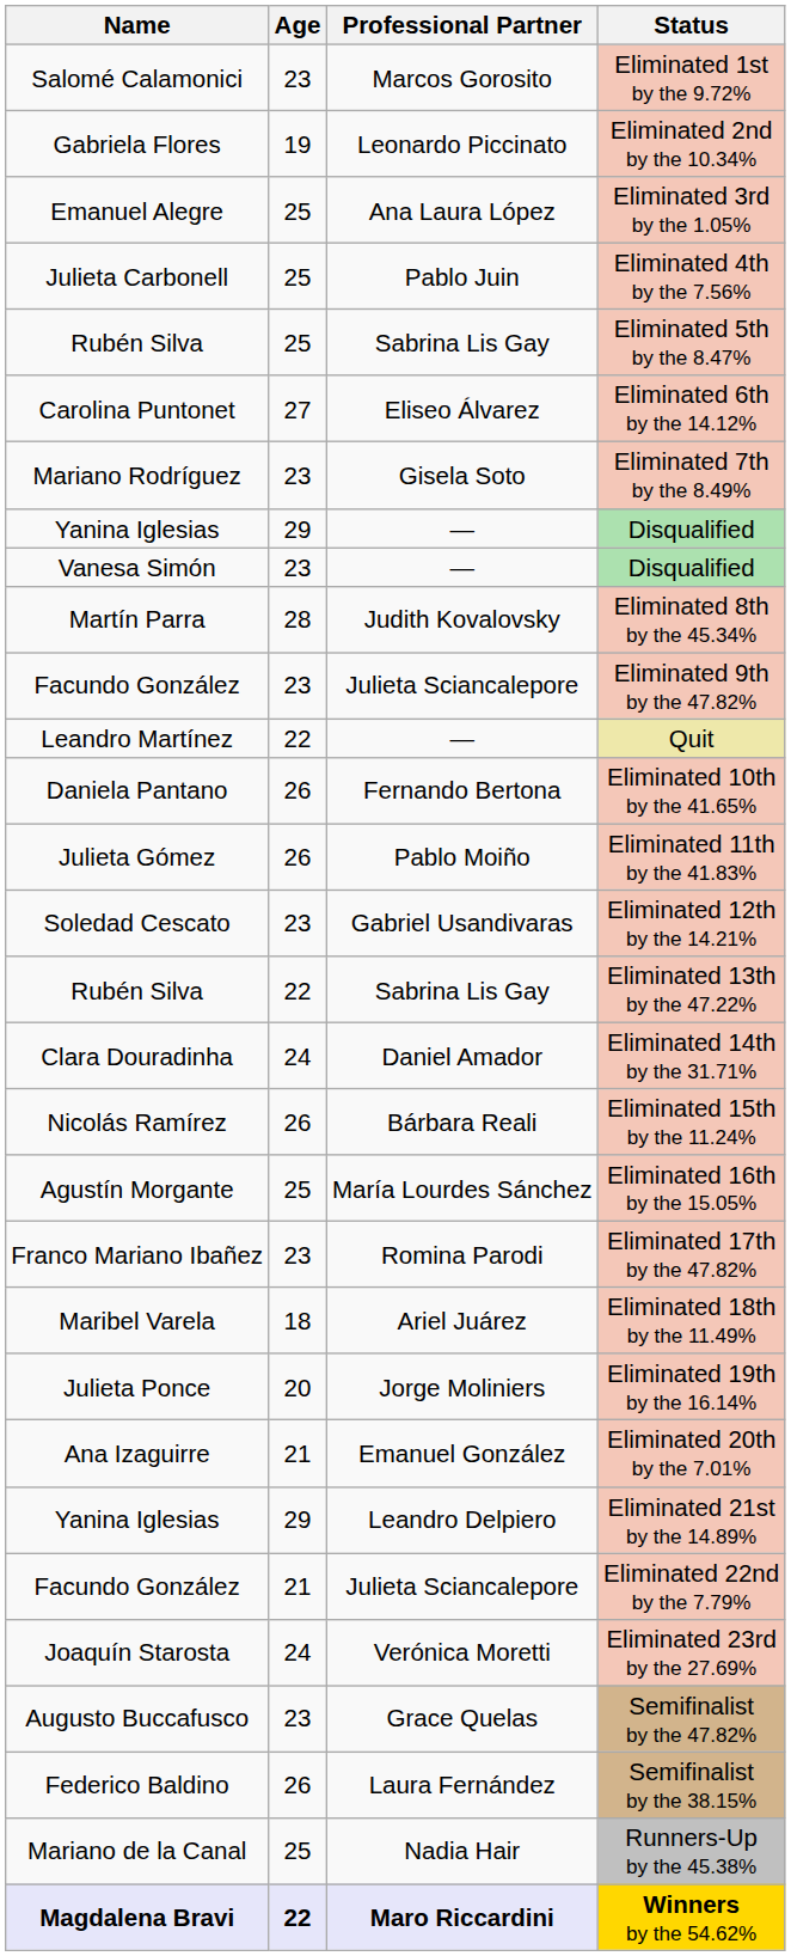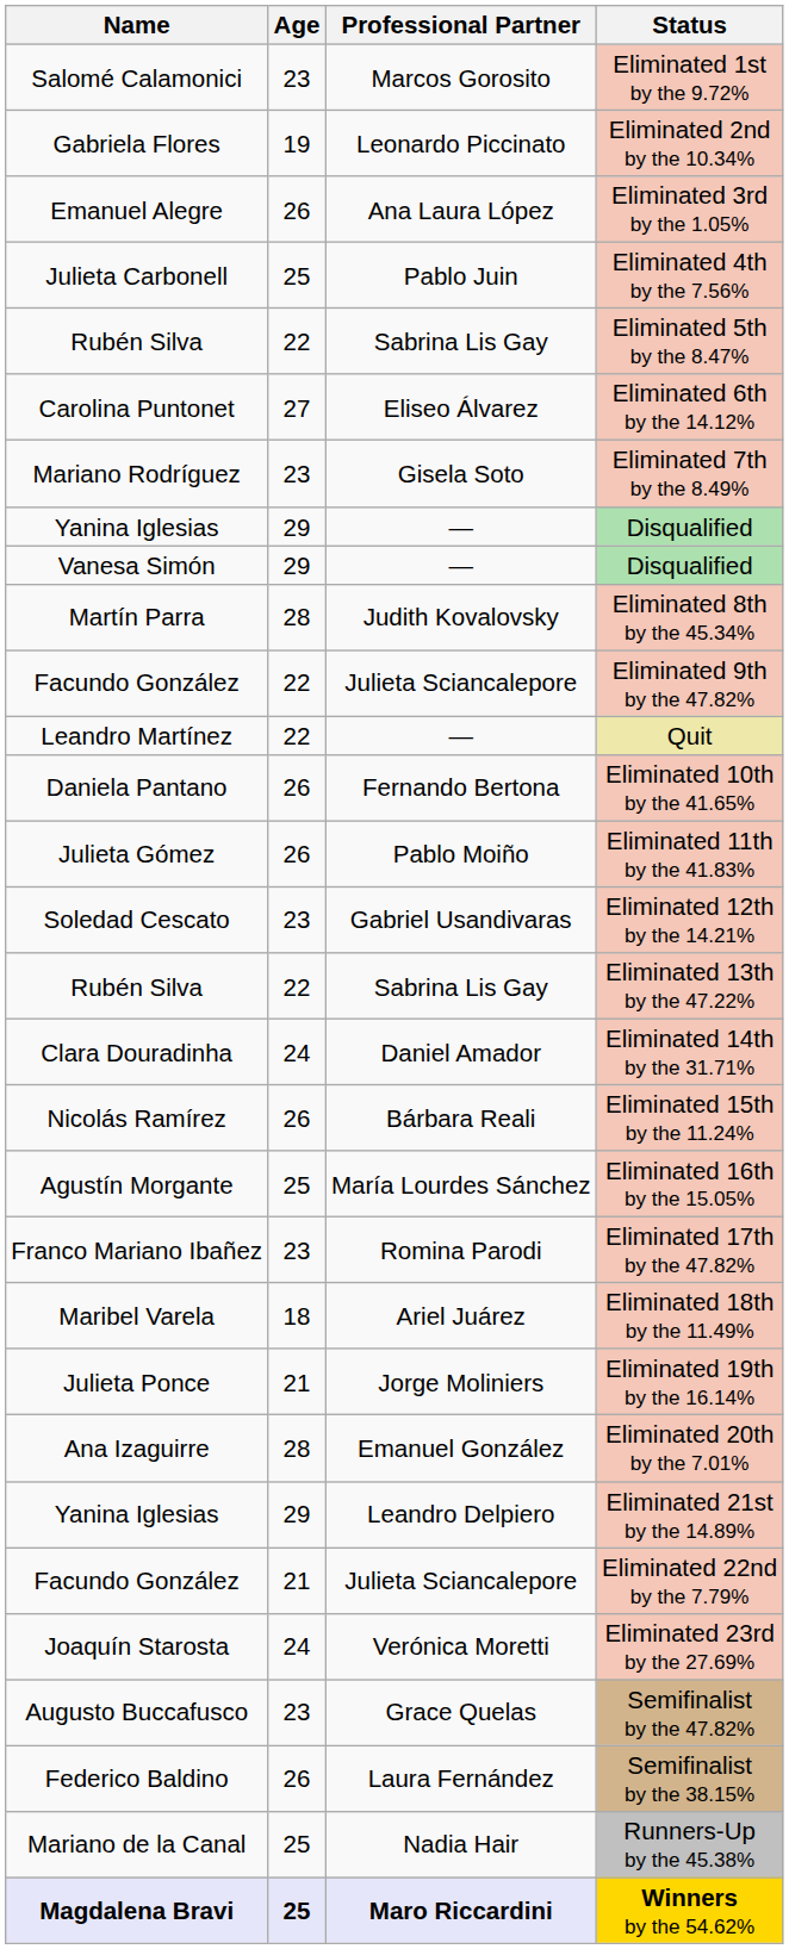 <table class="wikitable sortable" style="margin: 1em auto; font-size:95%; text-align:center;">
 <tr>
 <th>Name</th>
 <th>Age</th>
 <th>Professional Partner</th>
 <th>Status</th>
 </tr>
 <tr>
 <td>Salomé Calamonici</td>
 <td>23</td>
 <td>Marcos Gorosito</td>
 <td bgcolor="#f4c7b8">Eliminated 1st<br><small>by the 9.72%</small></td>
 </tr>
 <tr>
 <td>Gabriela Flores</td>
 <td>19</td>
 <td>Leonardo Piccinato</td>
 <td bgcolor="#f4c7b8">Eliminated 2nd<br><small>by the 10.34%</small></td>
 </tr>
 <tr>
 <td>Emanuel Alegre</td>
-<td>25</td>
+<td>26</td>
 <td>Ana Laura López</td>
 <td bgcolor="#f4c7b8">Eliminated 3rd<br><small>by the 1.05%</small></td>
 </tr>
 <tr>
 <td>Julieta Carbonell</td>
 <td>25</td>
 <td>Pablo Juin</td>
 <td bgcolor="#f4c7b8">Eliminated 4th<br><small>by the 7.56%</small></td>
 </tr>
 <tr>
 <td>Rubén Silva</td>
-<td>25</td>
+<td>22</td>
 <td>Sabrina Lis Gay</td>
 <td bgcolor="#f4c7b8">Eliminated 5th<br><small>by the 8.47%</small></td>
 </tr>
 <tr>
 <td>Carolina Puntonet</td>
 <td>27</td>
 <td>Eliseo Álvarez</td>
 <td bgcolor="#f4c7b8">Eliminated 6th<br><small>by the 14.12%</small></td>
 </tr>
 <tr>
 <td>Mariano Rodríguez</td>
 <td>23</td>
 <td>Gisela Soto</td>
 <td bgcolor="#f4c7b8">Eliminated 7th<br><small>by the 8.49%</small></td>
 </tr>
 <tr>
 <td>Yanina Iglesias</td>
 <td>29</td>
 <td>—</td>
 <td bgcolor="#ACE1AF">Disqualified</td>
 </tr>
 <tr>
 <td>Vanesa Simón</td>
-<td>23</td>
+<td>29</td>
 <td>—</td>
 <td bgcolor="#ACE1AF">Disqualified</td>
 </tr>
 <tr>
 <td>Martín Parra</td>
 <td>28</td>
 <td>Judith Kovalovsky</td>
 <td bgcolor="#f4c7b8">Eliminated 8th<br><small>by the 45.34%</small></td>
 </tr>
 <tr>
 <td>Facundo González</td>
-<td>23</td>
+<td>22</td>
 <td>Julieta Sciancalepore</td>
 <td bgcolor="#f4c7b8">Eliminated 9th<br><small>by the 47.82%</small></td>
 </tr>
 <tr>
 <td>Leandro Martínez</td>
 <td>22</td>
 <td>—</td>
 <td bgcolor="palegoldenrod">Quit</td>
 </tr>
 <tr>
 <td>Daniela Pantano</td>
 <td>26</td>
 <td>Fernando Bertona</td>
 <td bgcolor="#f4c7b8">Eliminated 10th<br><small>by the 41.65%</small></td>
 </tr>
 <tr>
 <td>Julieta Gómez</td>
 <td>26</td>
 <td>Pablo Moiño</td>
 <td bgcolor="#f4c7b8">Eliminated 11th<br><small>by the 41.83%</small></td>
 </tr>
 <tr>
 <td>Soledad Cescato</td>
 <td>23</td>
 <td>Gabriel Usandivaras</td>
 <td bgcolor="#f4c7b8">Eliminated 12th<br><small>by the 14.21%</small></td>
 </tr>
 <tr>
 <td>Rubén Silva</td>
 <td>22</td>
 <td>Sabrina Lis Gay</td>
 <td bgcolor="#f4c7b8">Eliminated 13th<br><small>by the 47.22%</small></td>
 </tr>
 <tr>
 <td>Clara Douradinha</td>
 <td>24</td>
 <td>Daniel Amador</td>
 <td bgcolor="#f4c7b8">Eliminated 14th<br><small>by the 31.71%</small></td>
 </tr>
 <tr>
 <td>Nicolás Ramírez</td>
 <td>26</td>
 <td>Bárbara Reali</td>
 <td bgcolor="#f4c7b8">Eliminated 15th<br><small>by the 11.24%</small></td>
 </tr>
 <tr>
 <td>Agustín Morgante</td>
 <td>25</td>
 <td>María Lourdes Sánchez</td>
 <td bgcolor="#f4c7b8">Eliminated 16th<br><small>by the 15.05%</small></td>
 </tr>
 <tr>
 <td>Franco Mariano Ibañez</td>
 <td>23</td>
 <td>Romina Parodi</td>
 <td bgcolor="#f4c7b8">Eliminated 17th<br><small>by the 47.82%</small></td>
 </tr>
 <tr>
 <td>Maribel Varela</td>
 <td>18</td>
 <td>Ariel Juárez</td>
 <td bgcolor="#f4c7b8">Eliminated 18th<br><small>by the 11.49%</small></td>
 </tr>
 <tr>
 <td>Julieta Ponce</td>
-<td>20</td>
+<td>21</td>
 <td>Jorge Moliniers</td>
 <td bgcolor="#f4c7b8">Eliminated 19th<br><small>by the 16.14%</small></td>
 </tr>
 <tr>
 <td>Ana Izaguirre</td>
-<td>21</td>
+<td>28</td>
 <td>Emanuel González</td>
 <td bgcolor="#f4c7b8">Eliminated 20th<br><small>by the 7.01%</small></td>
 </tr>
 <tr>
 <td>Yanina Iglesias</td>
 <td>29</td>
 <td>Leandro Delpiero</td>
 <td bgcolor="#f4c7b8">Eliminated 21st<br><small>by the 14.89%</small></td>
 </tr>
 <tr>
 <td>Facundo González</td>
 <td>21</td>
 <td>Julieta Sciancalepore</td>
 <td bgcolor="#f4c7b8">Eliminated 22nd<br><small>by the 7.79%</small></td>
 </tr>
 <tr>
 <td>Joaquín Starosta</td>
 <td>24</td>
 <td>Verónica Moretti</td>
 <td bgcolor="#f4c7b8">Eliminated 23rd<br><small>by the 27.69%</small></td>
 </tr>
 <tr>
 <td>Augusto Buccafusco</td>
 <td>23</td>
 <td>Grace Quelas</td>
 <td bgcolor="tan">Semifinalist<br><small>by the 47.82%</small></td>
 </tr>
 <tr>
 <td>Federico Baldino</td>
 <td>26</td>
 <td>Laura Fernández</td>
 <td bgcolor="tan">Semifinalist<br><small>by the 38.15%</small></td>
 </tr>
 <tr>
 <td>Mariano de la Canal</td>
 <td>25</td>
 <td>Nadia Hair</td>
 <td bgcolor="silver">Runners-Up<br><small>by the 45.38%</small></td>
 </tr>
 <tr>
 <td style="background:lavender;"><strong>Magdalena Bravi</strong></td>
-<td style="background:lavender;"><strong>22</strong></td>
+<td style="background:lavender;"><strong>25</strong></td>
 <td style="background:lavender;"><strong>Maro Riccardini</strong></td>
 <td bgcolor="gold"><strong>Winners</strong><br><small>by the 54.62%</small></td>
 </tr>
 </table>
